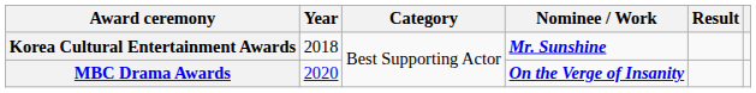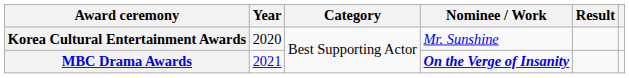 <table class="wikitable plainrowheaders sortable">
 <tr>
 <th scope="col">Award ceremony</th>
 <th scope="col">Year</th>
 <th scope="col">Category</th>
 <th scope="col">Nominee / Work</th>
 <th scope="col">Result</th>
 <th scope="col" class="unsortable"></th>
 </tr>
 <tr>
 <th scope="row"  rowspan="1">Korea Cultural Entertainment Awards</th>
-<td>2018</td>
+<td>2020</td>
 <td rowspan="2">Best Supporting Actor</td>
-<td rowspan="1"><strong><em><a href='#'>Mr. Sunshine</a></em></strong></td>
+<td rowspan="1"><em><a href='#'>Mr. Sunshine</a></em></td>
 <td></td>
 <td></td>
 </tr>
 <tr>
 <th scope="row"><a href='#'>MBC Drama Awards</a></th>
-<td><a href='#'>2020</a></td>
+<td><a href='#'>2021</a></td>
 <td><strong><em><a href='#'>On the Verge of Insanity</a></em></strong></td>
 <td></td>
 <td></td>
 </tr>
 </table>
